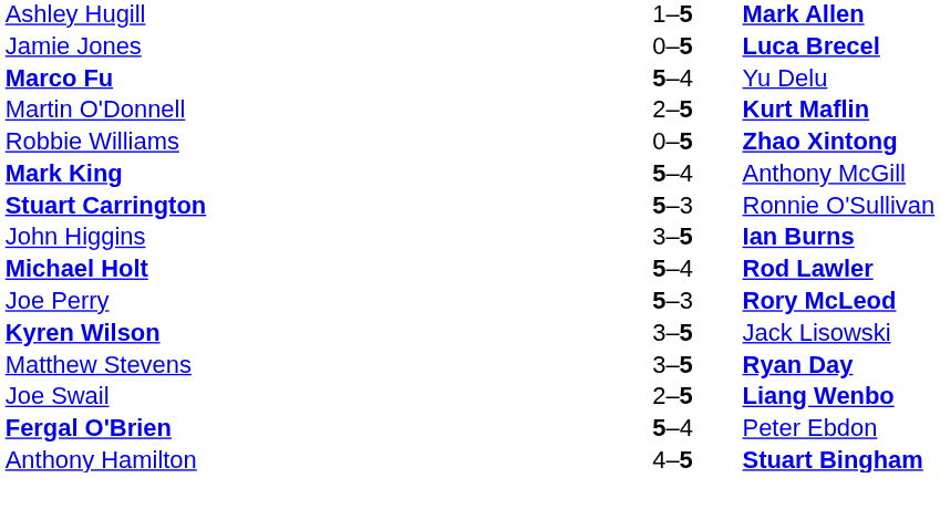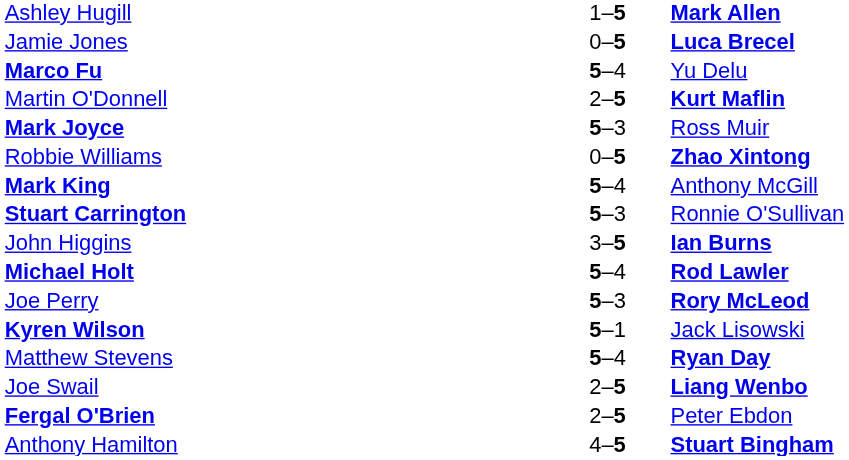 <table width="100%" cellspacing="1">
 <tr>
 <th width=45%></th>
 <th width=10%></th>
 <th width=45%></th>
 </tr>
 <tr>
 <td> <a href='#'>Ashley Hugill</a></td>
 <td align="center">1–<strong>5</strong></td>
 <td> <strong><a href='#'>Mark Allen</a></strong></td>
 </tr>
 <tr>
 <td> <a href='#'>Jamie Jones</a></td>
 <td align="center">0–<strong>5</strong></td>
 <td> <strong><a href='#'>Luca Brecel</a></strong></td>
 </tr>
 <tr>
 <td> <strong><a href='#'>Marco Fu</a></strong></td>
 <td align="center"><strong>5</strong>–4</td>
 <td> <a href='#'>Yu Delu</a></td>
 </tr>
 <tr>
 <td> <a href='#'>Martin O'Donnell</a></td>
 <td align="center">2–<strong>5</strong></td>
 <td> <strong><a href='#'>Kurt Maflin</a></strong></td>
+</tr>
+<tr>
+<td> <strong><a href='#'>Mark Joyce</a></strong></td>
+<td align="center"><strong>5</strong>–3</td>
+<td> <a href='#'>Ross Muir</a></td>
 </tr>
 <tr>
 <td> <a href='#'>Robbie Williams</a></td>
 <td align="center">0–<strong>5</strong></td>
 <td> <strong><a href='#'>Zhao Xintong</a></strong></td>
 </tr>
 <tr>
 <td> <strong><a href='#'>Mark King</a></strong></td>
 <td align="center"><strong>5</strong>–4</td>
 <td> <a href='#'>Anthony McGill</a></td>
 </tr>
 <tr>
 <td> <strong><a href='#'>Stuart Carrington</a></strong></td>
 <td align="center"><strong>5</strong>–3</td>
 <td> <a href='#'>Ronnie O'Sullivan</a></td>
 </tr>
 <tr>
 <td> <a href='#'>John Higgins</a></td>
 <td align="center">3–<strong>5</strong></td>
 <td> <strong><a href='#'>Ian Burns</a></strong></td>
 </tr>
 <tr>
 <td> <strong><a href='#'>Michael Holt</a></strong></td>
 <td align="center"><strong>5</strong>–4</td>
 <td><strong> <a href='#'>Rod Lawler</a></strong></td>
 </tr>
 <tr>
 <td> <a href='#'>Joe Perry</a></td>
 <td align="center"><strong>5</strong>–3</td>
 <td> <strong><a href='#'>Rory McLeod</a></strong></td>
 </tr>
 <tr>
 <td> <strong><a href='#'>Kyren Wilson</a></strong></td>
-<td align="center">3–<strong>5</strong></td>
+<td align="center"><strong>5</strong>–1</td>
 <td> <a href='#'>Jack Lisowski</a></td>
 </tr>
 <tr>
 <td> <a href='#'>Matthew Stevens</a></td>
-<td align="center">3–<strong>5</strong></td>
+<td align="center"><strong>5</strong>–4</td>
 <td> <strong><a href='#'>Ryan Day</a></strong></td>
 </tr>
 <tr>
 <td> <a href='#'>Joe Swail</a></td>
 <td align="center">2–<strong>5</strong></td>
 <td> <strong><a href='#'>Liang Wenbo</a></strong></td>
 </tr>
 <tr>
 <td> <strong><a href='#'>Fergal O'Brien</a></strong></td>
-<td align="center"><strong>5</strong>–4</td>
+<td align="center">2–<strong>5</strong></td>
 <td> <a href='#'>Peter Ebdon</a></td>
 </tr>
 <tr>
 <td> <a href='#'>Anthony Hamilton</a></td>
 <td align="center">4–<strong>5</strong></td>
 <td> <strong><a href='#'>Stuart Bingham</a></strong></td>
 </tr>
 </table>
